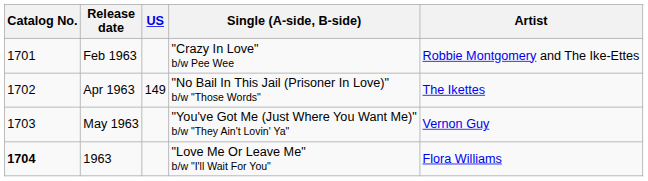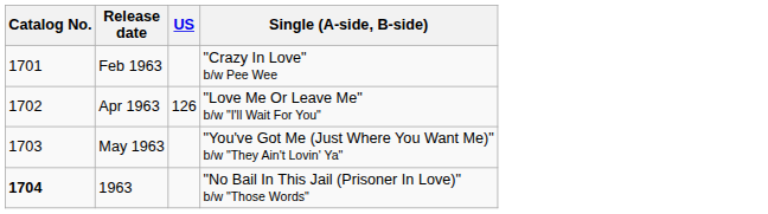 <table class="wikitable">
 <tr>
 <th>Catalog No.</th>
 <th>Release<br>date</th>
 <th><a href='#'>US</a><br></th>
 <th><strong>Single (A-side, B-side)</strong></th>
-<th>Artist</th>
 </tr>
 <tr>
 <td>1701</td>
 <td>Feb 1963</td>
 <td></td>
 <td>"Crazy In Love"<br><small>b/w Pee Wee</small></td>
-<td><a href='#'>Robbie Montgomery</a> and The Ike-Ettes</td>
 </tr>
 <tr>
 <td>1702</td>
 <td>Apr 1963</td>
-<td>149</td>
-<td>"No Bail In This Jail (Prisoner In Love)"<br><small>b/w "Those Words"</small></td>
-<td><a href='#'>The Ikettes</a></td>
+<td>126</td>
+<td>"Love Me Or Leave Me"<br><small>b/w "I'll Wait For You"</small></td>
 </tr>
 <tr>
 <td>1703</td>
 <td>May 1963</td>
 <td></td>
 <td>"You've Got Me (Just Where You Want Me)"<br><small>b/w "They Ain't Lovin' Ya"</small></td>
-<td><a href='#'>Vernon Guy</a></td>
 </tr>
 <tr>
 <td><strong>1704</strong></td>
 <td>1963</td>
 <td></td>
-<td>"Love Me Or Leave Me"<br><small>b/w "I'll Wait For You"</small></td>
-<td><a href='#'>Flora Williams</a></td>
+<td>"No Bail In This Jail (Prisoner In Love)"<br><small>b/w "Those Words"</small></td>
 </tr>
 </table>
